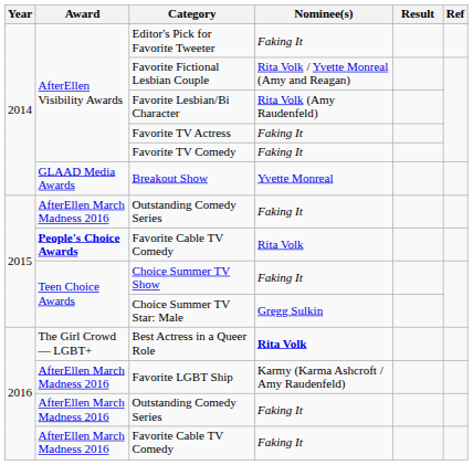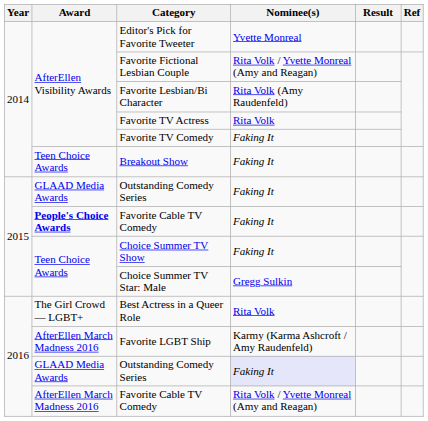 <table class="wikitable sortable plainrowheaders">
 <tr>
 <th scope="col" style="width:0.3%;">Year</th>
 <th scope="col" style="width:15%;">Award</th>
 <th scope="col" style="width:20%;">Category</th>
 <th scope="col" style="width:22%;">Nominee(s)</th>
 <th scope="col" style="width:7%;">Result</th>
 <th scope="col" style="width:0.5%;">Ref</th>
 </tr>
 <tr>
 <td rowspan="6">2014</td>
 <td rowspan="5"><a href='#'>AfterEllen</a> Visibility Awards</td>
 <td>Editor's Pick for Favorite Tweeter</td>
-<td><em>Faking It</em></td>
+<td><a href='#'>Yvette Monreal</a></td>
 <td></td>
 <td style="text-align: center;"></td>
 </tr>
 <tr>
 <td>Favorite Fictional Lesbian Couple</td>
 <td><a href='#'>Rita Volk</a> / <a href='#'>Yvette Monreal</a> (Amy and Reagan)</td>
 <td></td>
 <td rowspan="4" style="text-align: center;"></td>
 </tr>
 <tr>
 <td>Favorite Lesbian/Bi Character</td>
 <td><a href='#'>Rita Volk</a> (Amy Raudenfeld)</td>
 <td></td>
 </tr>
 <tr>
 <td>Favorite TV Actress</td>
-<td><em>Faking It</em></td>
+<td><a href='#'>Rita Volk</a></td>
 <td></td>
 </tr>
 <tr>
 <td>Favorite TV Comedy</td>
 <td><em>Faking It</em></td>
 <td></td>
 </tr>
 <tr>
-<td><a href='#'>GLAAD Media Awards</a></td>
+<td><a href='#'>Teen Choice Awards</a></td>
 <td><a href='#'>Breakout Show</a></td>
-<td><a href='#'>Yvette Monreal</a></td>
+<td><em>Faking It</em></td>
 <td></td>
 <td style="text-align: center;"></td>
 </tr>
 <tr>
 <td rowspan="4">2015</td>
-<td><a href='#'>AfterEllen March Madness 2016</a></td>
+<td><a href='#'>GLAAD Media Awards</a></td>
 <td>Outstanding Comedy Series</td>
 <td><em>Faking It</em></td>
 <td></td>
 <td style="text-align: center;"></td>
 </tr>
 <tr>
 <td><strong><a href='#'>People's Choice Awards</a></strong></td>
 <td>Favorite Cable TV Comedy</td>
-<td><a href='#'>Rita Volk</a></td>
+<td><em>Faking It</em></td>
 <td></td>
 <td style="text-align: center;"></td>
 </tr>
 <tr>
 <td rowspan="2"><a href='#'>Teen Choice Awards</a></td>
 <td><a href='#'>Choice Summer TV Show</a></td>
 <td><em>Faking It</em></td>
 <td></td>
 <td rowspan="2" style="text-align: center;"></td>
 </tr>
 <tr>
 <td>Choice Summer TV Star: Male</td>
 <td><a href='#'>Gregg Sulkin</a></td>
 <td></td>
 </tr>
 <tr>
 <td rowspan="4">2016</td>
 <td>The Girl Crowd — LGBT+</td>
 <td>Best Actress in a Queer Role</td>
-<td><strong><a href='#'>Rita Volk</a></strong></td>
+<td><a href='#'>Rita Volk</a></td>
 <td></td>
 <td style="text-align: center;"></td>
 </tr>
 <tr>
 <td><a href='#'>AfterEllen March Madness 2016</a></td>
 <td>Favorite LGBT Ship</td>
 <td>Karmy (Karma Ashcroft / Amy Raudenfeld)</td>
 <td></td>
 <td style="text-align: center;"></td>
 </tr>
 <tr>
-<td><a href='#'>AfterEllen March Madness 2016</a></td>
+<td><a href='#'>GLAAD Media Awards</a></td>
 <td>Outstanding Comedy Series</td>
-<td><em>Faking It</em></td>
+<td style="background: lavender;"><em>Faking It</em></td>
 <td></td>
 <td style="text-align: center;"></td>
 </tr>
 <tr>
 <td><a href='#'>AfterEllen March Madness 2016</a></td>
 <td>Favorite Cable TV Comedy</td>
-<td><em>Faking It</em></td>
+<td><a href='#'>Rita Volk</a> / <a href='#'>Yvette Monreal</a> (Amy and Reagan)</td>
 <td></td>
 <td style="text-align: center;"></td>
 </tr>
 </table>
